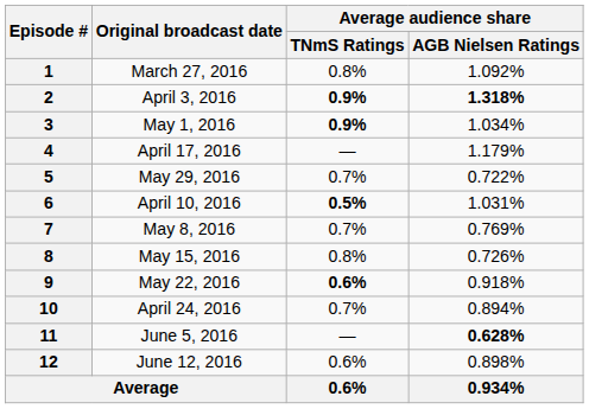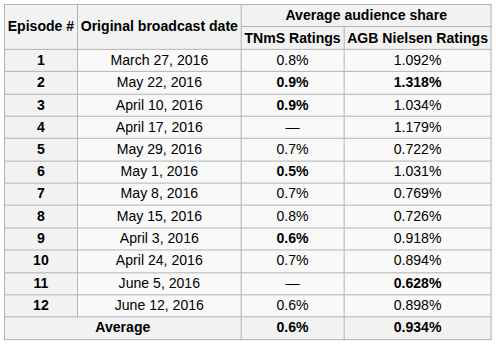 <table class=wikitable style="text-align:center">
 <tr>
 <th rowspan="2">Episode #</th>
 <th rowspan="2">Original broadcast date</th>
 <th colspan="2">Average audience share</th>
 </tr>
 <tr>
 <th>TNmS Ratings</th>
 <th>AGB Nielsen Ratings</th>
 </tr>
 <tr>
 <th>1</th>
 <td>March 27, 2016</td>
 <td>0.8%</td>
 <td>1.092%</td>
 </tr>
 <tr>
 <th>2</th>
-<td>April 3, 2016</td>
+<td>May 22, 2016</td>
 <td><span><strong>0.9%</strong></span></td>
 <td><span><strong>1.318%</strong></span></td>
 </tr>
 <tr>
 <th>3</th>
-<td>May 1, 2016</td>
+<td>April 10, 2016</td>
 <td><span><strong>0.9%</strong></span></td>
 <td>1.034%</td>
 </tr>
 <tr>
 <th>4</th>
 <td>April 17, 2016</td>
 <td>—</td>
 <td>1.179%</td>
 </tr>
 <tr>
 <th>5</th>
 <td>May 29, 2016</td>
 <td>0.7%</td>
 <td>0.722%</td>
 </tr>
 <tr>
 <th>6</th>
-<td>April 10, 2016</td>
+<td>May 1, 2016</td>
 <td><span><strong>0.5%</strong></span></td>
 <td>1.031%</td>
 </tr>
 <tr>
 <th>7</th>
 <td>May 8, 2016</td>
 <td>0.7%</td>
 <td>0.769%</td>
 </tr>
 <tr>
 <th>8</th>
 <td>May 15, 2016</td>
 <td>0.8%</td>
 <td>0.726%</td>
 </tr>
 <tr>
 <th>9</th>
-<td>May 22, 2016</td>
+<td>April 3, 2016</td>
 <td><strong>0.6%</strong></td>
 <td>0.918%</td>
 </tr>
 <tr>
 <th>10</th>
 <td>April 24, 2016</td>
 <td>0.7%</td>
 <td>0.894%</td>
 </tr>
 <tr>
 <th>11</th>
 <td>June 5, 2016</td>
 <td>—</td>
 <td><span><strong>0.628%</strong></span></td>
 </tr>
 <tr>
 <th>12</th>
 <td>June 12, 2016</td>
 <td>0.6%</td>
 <td>0.898%</td>
 </tr>
 <tr>
 <th colspan="2">Average</th>
 <th>0.6%</th>
 <th>0.934%</th>
 </tr>
 </table>
